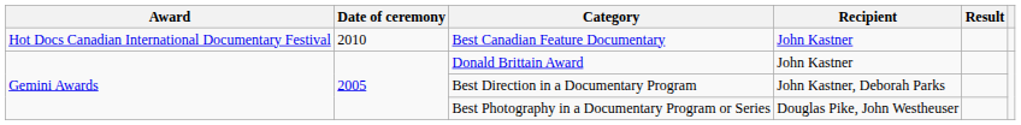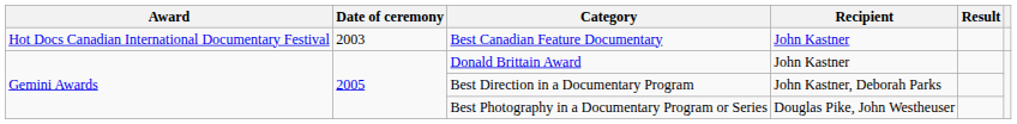 <table class="wikitable sortable plainrowheaders">
 <tr>
 <th scope="col">Award</th>
 <th scope="col">Date of ceremony</th>
 <th scope="col">Category</th>
 <th scope="col">Recipient</th>
 <th scope="col">Result</th>
 <th scope="col" class="unsortable"></th>
 </tr>
 <tr>
 <td><a href='#'>Hot Docs Canadian International Documentary Festival</a></td>
-<td>2010</td>
+<td>2003</td>
 <td><a href='#'>Best Canadian Feature Documentary</a></td>
 <td><a href='#'>John Kastner</a></td>
 <td></td>
 <td></td>
 </tr>
 <tr>
 <td rowspan=3><a href='#'>Gemini Awards</a></td>
 <td rowspan=3><a href='#'>2005</a></td>
 <td><a href='#'>Donald Brittain Award</a></td>
 <td>John Kastner</td>
 <td></td>
 <td rowspan=3></td>
 </tr>
 <tr>
 <td>Best Direction in a Documentary Program</td>
 <td>John Kastner, Deborah Parks</td>
 <td></td>
 </tr>
 <tr>
 <td>Best Photography in a Documentary Program or Series</td>
 <td>Douglas Pike, John Westheuser</td>
 <td></td>
 </tr>
 </table>
